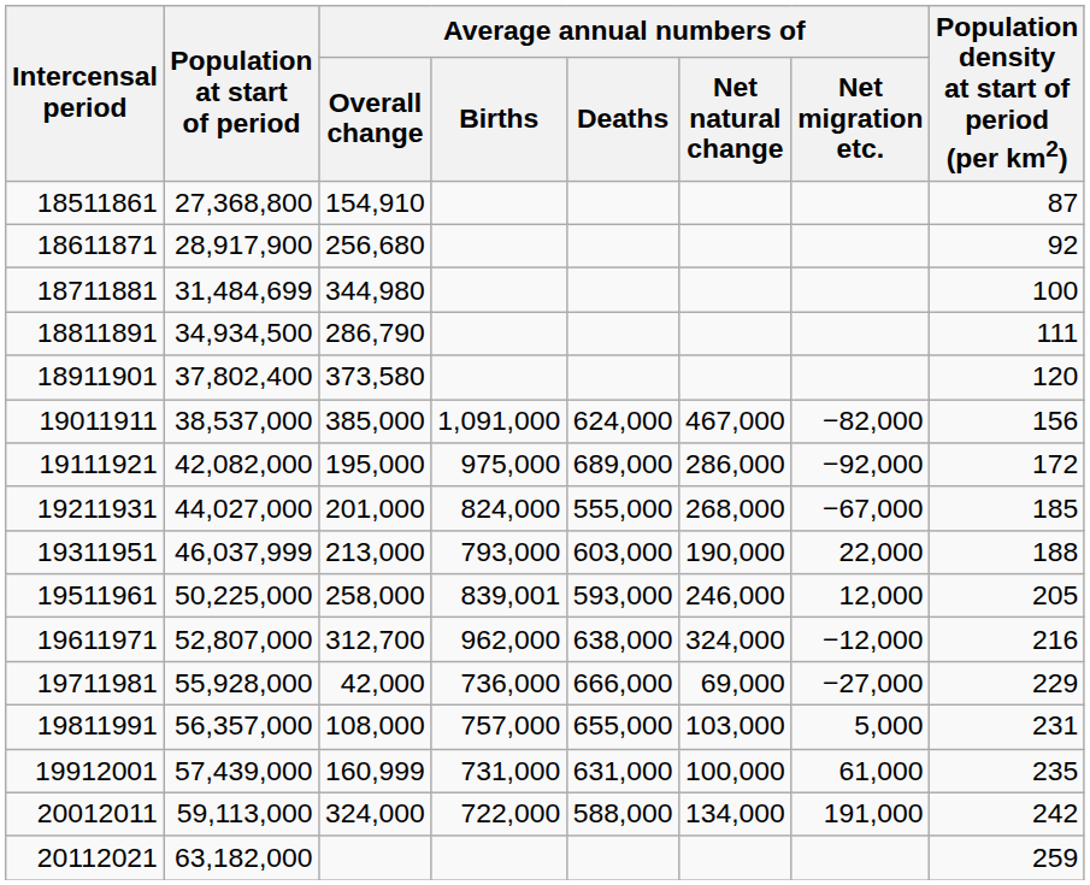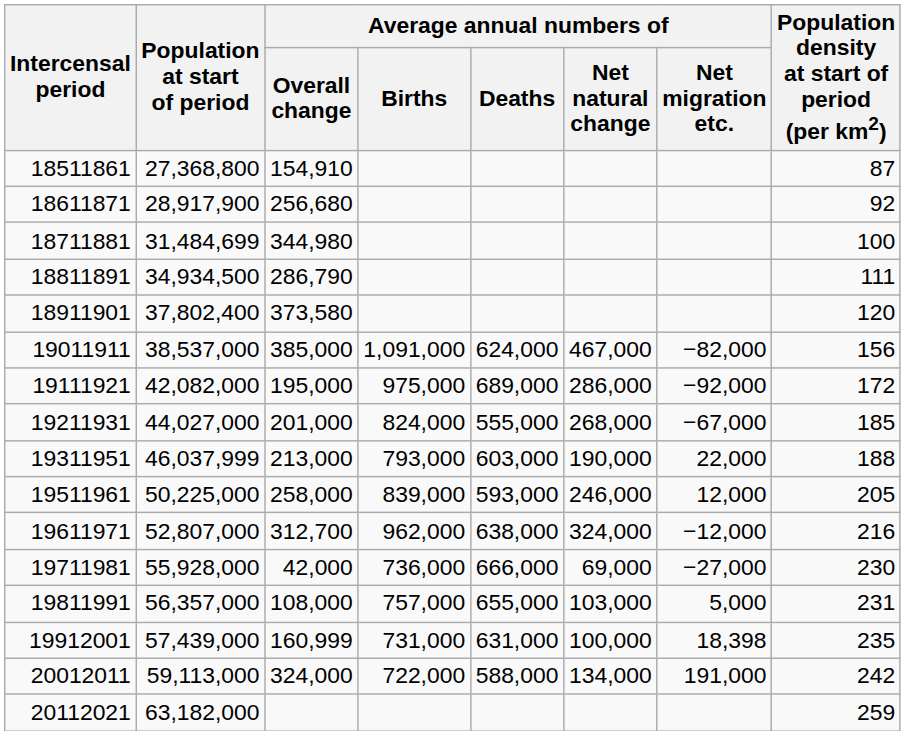 <table class="wikitable sortable" style="text-align:right;">
 <tr>
 <th rowspan="2">Intercensal <br>period</th>
 <th rowspan="2">Population <br>at start <br>of period</th>
 <th colspan="5">Average annual numbers of</th>
 <th rowspan="2">Population density <br>at start of <br>period (per km<sup>2</sup>)</th>
 </tr>
 <tr>
 <th>Overall <br>change</th>
 <th>Births</th>
 <th>Deaths</th>
 <th>Net natural <br>change</th>
 <th>Net migration<br>etc.</th>
 </tr>
 <tr>
 <td>18511861</td>
 <td>27,368,800</td>
 <td>154,910</td>
 <td></td>
 <td></td>
 <td></td>
 <td></td>
 <td>87</td>
 </tr>
 <tr>
 <td>18611871</td>
 <td>28,917,900</td>
 <td>256,680</td>
 <td></td>
 <td></td>
 <td></td>
 <td></td>
 <td>92</td>
 </tr>
 <tr>
 <td>18711881</td>
 <td>31,484,699</td>
 <td>344,980</td>
 <td></td>
 <td></td>
 <td></td>
 <td></td>
 <td>100</td>
 </tr>
 <tr>
 <td>18811891</td>
 <td>34,934,500</td>
 <td>286,790</td>
 <td></td>
 <td></td>
 <td></td>
 <td></td>
 <td>111</td>
 </tr>
 <tr>
 <td>18911901</td>
 <td>37,802,400</td>
 <td>373,580</td>
 <td></td>
 <td></td>
 <td></td>
 <td></td>
 <td>120</td>
 </tr>
 <tr>
 <td>19011911</td>
 <td>38,537,000</td>
 <td>385,000</td>
 <td>1,091,000</td>
 <td>624,000</td>
 <td>467,000</td>
 <td>−82,000</td>
 <td>156</td>
 </tr>
 <tr>
 <td>19111921</td>
 <td>42,082,000</td>
 <td>195,000</td>
 <td>975,000</td>
 <td>689,000</td>
 <td>286,000</td>
 <td>−92,000</td>
 <td>172</td>
 </tr>
 <tr>
 <td>19211931</td>
 <td>44,027,000</td>
 <td>201,000</td>
 <td>824,000</td>
 <td>555,000</td>
 <td>268,000</td>
 <td>−67,000</td>
 <td>185</td>
 </tr>
 <tr>
 <td>19311951</td>
 <td>46,037,999</td>
 <td>213,000</td>
 <td>793,000</td>
 <td>603,000</td>
 <td>190,000</td>
 <td>22,000</td>
 <td>188</td>
 </tr>
 <tr>
 <td>19511961</td>
 <td>50,225,000</td>
 <td>258,000</td>
-<td>839,001</td>
+<td>839,000</td>
 <td>593,000</td>
 <td>246,000</td>
 <td>12,000</td>
 <td>205</td>
 </tr>
 <tr>
 <td>19611971</td>
 <td>52,807,000</td>
 <td>312,700</td>
 <td>962,000</td>
 <td>638,000</td>
 <td>324,000</td>
 <td>−12,000</td>
 <td>216</td>
 </tr>
 <tr>
 <td>19711981</td>
 <td>55,928,000</td>
 <td>42,000</td>
 <td>736,000</td>
 <td>666,000</td>
 <td>69,000</td>
 <td>−27,000</td>
-<td>229</td>
+<td>230</td>
 </tr>
 <tr>
 <td>19811991</td>
 <td>56,357,000</td>
 <td>108,000</td>
 <td>757,000</td>
 <td>655,000</td>
 <td>103,000</td>
 <td>5,000</td>
 <td>231</td>
 </tr>
 <tr>
 <td>19912001</td>
 <td>57,439,000</td>
 <td>160,999</td>
 <td>731,000</td>
 <td>631,000</td>
 <td>100,000</td>
-<td>61,000</td>
+<td>18,398</td>
 <td>235</td>
 </tr>
 <tr>
 <td>20012011</td>
 <td>59,113,000</td>
 <td>324,000</td>
 <td>722,000</td>
 <td>588,000</td>
 <td>134,000</td>
 <td>191,000</td>
 <td>242</td>
 </tr>
 <tr>
 <td>20112021</td>
 <td>63,182,000</td>
 <td></td>
 <td></td>
 <td></td>
 <td></td>
 <td></td>
 <td>259</td>
 </tr>
 </table>
